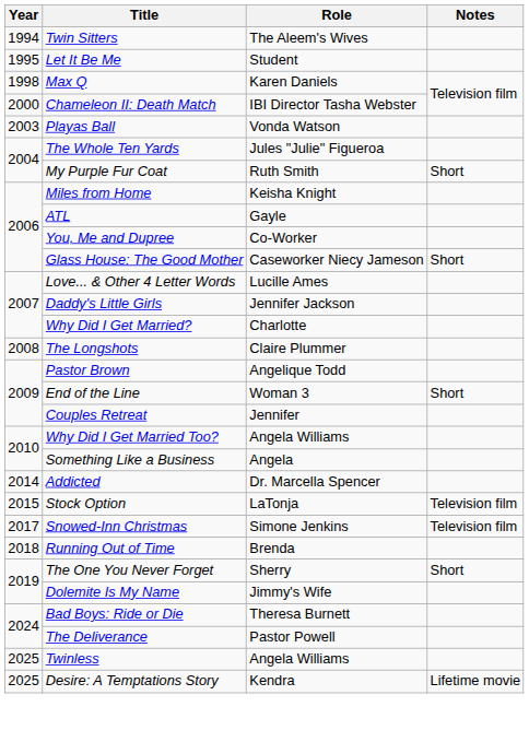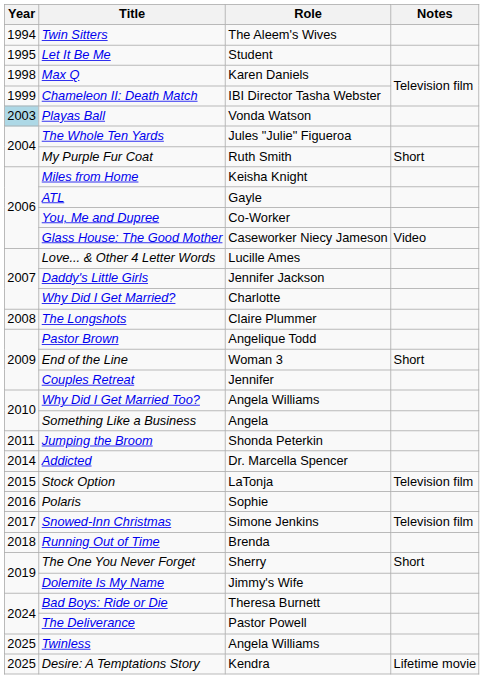 <table class="wikitable sortable">
 <tr>
 <th>Year</th>
 <th>Title</th>
 <th>Role</th>
 <th>Notes</th>
 </tr>
 <tr>
 <td>1994</td>
 <td><em><a href='#'>Twin Sitters</a></em></td>
 <td>The Aleem's Wives</td>
 <td></td>
 </tr>
 <tr>
 <td>1995</td>
 <td><em><a href='#'>Let It Be Me</a></em></td>
 <td>Student</td>
 <td></td>
 </tr>
 <tr>
 <td>1998</td>
 <td><em><a href='#'>Max Q</a></em></td>
 <td>Karen Daniels</td>
 <td rowspan="2">Television film</td>
 </tr>
 <tr>
-<td>2000</td>
+<td>1999</td>
 <td><em><a href='#'>Chameleon II: Death Match</a></em></td>
 <td>IBI Director Tasha Webster</td>
 </tr>
 <tr>
-<td>2003</td>
+<td style="background: lightblue;">2003</td>
 <td><em><a href='#'>Playas Ball</a></em></td>
 <td>Vonda Watson</td>
 <td></td>
 </tr>
 <tr>
 <td rowspan="2">2004</td>
 <td><em><a href='#'>The Whole Ten Yards</a></em></td>
 <td>Jules "Julie" Figueroa</td>
 <td></td>
 </tr>
 <tr>
 <td><em>My Purple Fur Coat</em></td>
 <td>Ruth Smith</td>
 <td>Short</td>
 </tr>
 <tr>
 <td rowspan="4">2006</td>
 <td><em><a href='#'>Miles from Home</a></em></td>
 <td>Keisha Knight</td>
 <td></td>
 </tr>
 <tr>
 <td><em><a href='#'>ATL</a></em></td>
 <td>Gayle</td>
 <td></td>
 </tr>
 <tr>
 <td><em><a href='#'>You, Me and Dupree</a></em></td>
 <td>Co-Worker</td>
 <td></td>
 </tr>
 <tr>
 <td><em><a href='#'>Glass House: The Good Mother</a></em></td>
 <td>Caseworker Niecy Jameson</td>
-<td>Short</td>
+<td>Video</td>
 </tr>
 <tr>
 <td rowspan="3">2007</td>
 <td><em>Love... & Other 4 Letter Words</em></td>
 <td>Lucille Ames</td>
 <td></td>
 </tr>
 <tr>
 <td><em><a href='#'>Daddy's Little Girls</a></em></td>
 <td>Jennifer Jackson</td>
 <td></td>
 </tr>
 <tr>
 <td><em><a href='#'>Why Did I Get Married?</a></em></td>
 <td>Charlotte</td>
 <td></td>
 </tr>
 <tr>
 <td>2008</td>
 <td><em><a href='#'>The Longshots</a></em></td>
 <td>Claire Plummer</td>
 <td></td>
 </tr>
 <tr>
 <td rowspan="3">2009</td>
 <td><em><a href='#'>Pastor Brown</a></em></td>
 <td>Angelique Todd</td>
 <td></td>
 </tr>
 <tr>
 <td><em>End of the Line</em></td>
 <td>Woman 3</td>
 <td>Short</td>
 </tr>
 <tr>
 <td><em><a href='#'>Couples Retreat</a></em></td>
 <td>Jennifer</td>
 <td></td>
 </tr>
 <tr>
 <td rowspan="2">2010</td>
 <td><em><a href='#'>Why Did I Get Married Too?</a></em></td>
 <td>Angela Williams</td>
 <td></td>
 </tr>
 <tr>
 <td><em>Something Like a Business</em></td>
 <td>Angela</td>
 <td></td>
 </tr>
 <tr>
+<td>2011</td>
+<td><em><a href='#'>Jumping the Broom</a></em></td>
+<td>Shonda Peterkin</td>
+<td></td>
+</tr>
+<tr>
 <td>2014</td>
 <td><em><a href='#'>Addicted</a></em></td>
 <td>Dr. Marcella Spencer</td>
 <td></td>
 </tr>
 <tr>
 <td>2015</td>
 <td><em>Stock Option</em></td>
 <td>LaTonja</td>
 <td>Television film</td>
+</tr>
+<tr>
+<td>2016</td>
+<td><em>Polaris</em></td>
+<td>Sophie</td>
+<td></td>
 </tr>
 <tr>
 <td>2017</td>
 <td><em><a href='#'>Snowed-Inn Christmas</a></em></td>
 <td>Simone Jenkins</td>
 <td>Television film</td>
 </tr>
 <tr>
 <td>2018</td>
 <td><em><a href='#'>Running Out of Time</a></em></td>
 <td>Brenda</td>
 <td></td>
 </tr>
 <tr>
 <td rowspan="2">2019</td>
 <td><em>The One You Never Forget</em></td>
 <td>Sherry</td>
 <td>Short</td>
 </tr>
 <tr>
 <td><em><a href='#'>Dolemite Is My Name</a></em></td>
 <td>Jimmy's Wife</td>
 <td></td>
 </tr>
 <tr>
 <td rowspan="2">2024</td>
 <td><em><a href='#'>Bad Boys: Ride or Die</a></em></td>
 <td>Theresa Burnett</td>
 <td></td>
 </tr>
 <tr>
 <td><em><a href='#'>The Deliverance</a></em></td>
 <td>Pastor Powell</td>
 <td></td>
 </tr>
 <tr>
 <td>2025</td>
 <td><em><a href='#'>Twinless</a></em></td>
 <td>Angela Williams</td>
 <td></td>
 </tr>
 <tr>
 <td>2025</td>
 <td><em>Desire: A Temptations Story</em></td>
 <td>Kendra</td>
 <td>Lifetime movie</td>
 </tr>
 </table>
